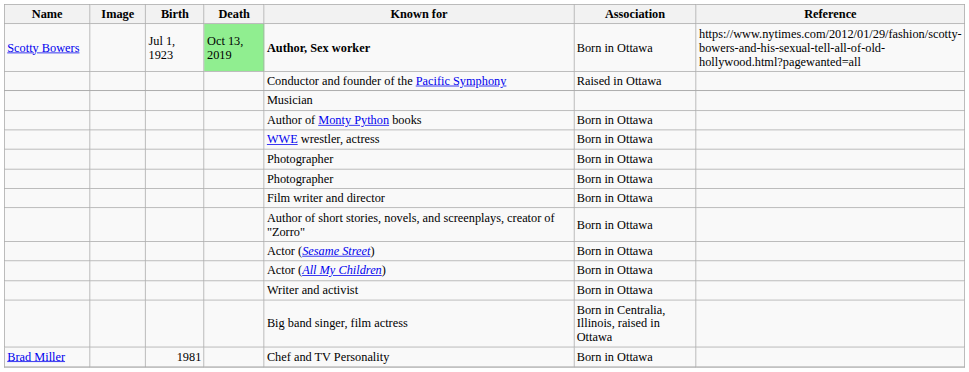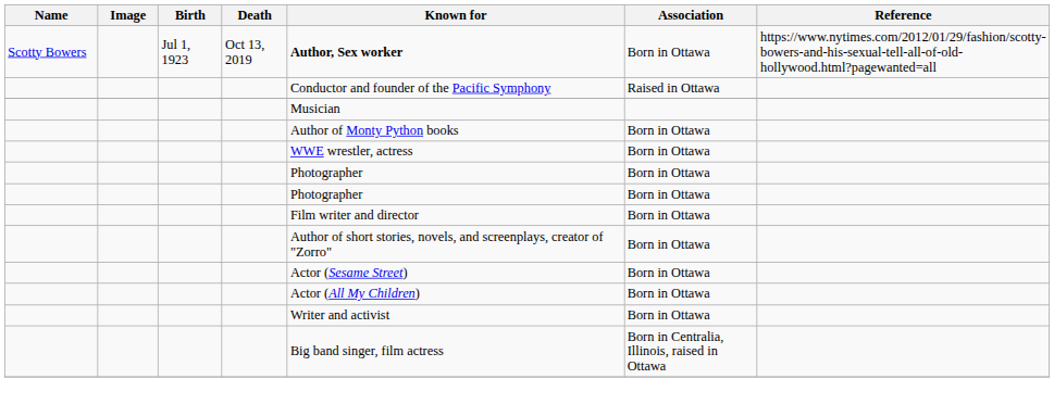 <table class="wikitable sortable">
 <tr>
 <th scope="col" width="140">Name</th>
 <th scope="col" width="80" class="unsortable">Image</th>
 <th scope="col" width="90">Birth</th>
 <th scope="col" width="90">Death</th>
 <th scope="col" width="600" class="unsortable">Known for</th>
 <th scope="col" width="200" class="unsortable">Association</th>
 <th scope="col" width="30" class="unsortable">Reference</th>
 </tr>
 <tr>
 <td><a href='#'>Scotty Bowers</a></td>
 <td></td>
 <td>Jul 1, 1923</td>
-<td style="background: lightgreen;">Oct 13, 2019</td>
+<td>Oct 13, 2019</td>
 <td><strong>Author, Sex worker</strong></td>
 <td>Born in Ottawa</td>
 <td>https://www.nytimes.com/2012/01/29/fashion/scotty-bowers-and-his-sexual-tell-all-of-old-hollywood.html?pagewanted=all</td>
 </tr>
 <tr>
 <td></td>
 <td></td>
 <td align="right"></td>
 <td></td>
 <td>Conductor and founder of the <a href='#'>Pacific Symphony</a></td>
 <td>Raised in Ottawa</td>
 <td align="center"></td>
 </tr>
 <tr>
 </tr>
 <tr>
 <td></td>
 <td></td>
 <td align=right></td>
 <td></td>
 <td>Musician</td>
 <td></td>
 <td align="center"></td>
 </tr>
 <tr>
 <td></td>
 <td></td>
 <td align=right></td>
 <td></td>
 <td>Author of <a href='#'>Monty Python</a> books</td>
 <td>Born in Ottawa</td>
 <td align="center"></td>
 </tr>
 <tr>
 <td></td>
 <td></td>
 <td align=right></td>
 <td></td>
 <td><a href='#'>WWE</a> wrestler, actress</td>
 <td>Born in Ottawa</td>
 <td align="center"></td>
 </tr>
 <tr>
 <td></td>
 <td></td>
 <td align=right></td>
 <td align=right></td>
 <td>Photographer</td>
 <td>Born in Ottawa</td>
 <td align="center"></td>
 </tr>
 <tr>
 <td></td>
 <td></td>
 <td align=right></td>
 <td align=right></td>
 <td>Photographer</td>
 <td>Born in Ottawa</td>
 <td align="center"></td>
 </tr>
 <tr>
 <td></td>
 <td></td>
 <td align=right></td>
 <td></td>
 <td>Film writer and director</td>
 <td>Born in Ottawa</td>
 <td align="center"></td>
 </tr>
 <tr>
 <td></td>
 <td></td>
 <td align=right></td>
 <td align=right></td>
 <td>Author of short stories, novels, and screenplays, creator of "Zorro"</td>
 <td>Born in Ottawa</td>
 <td align="center"></td>
 </tr>
 <tr>
 <td></td>
 <td></td>
 <td align=right></td>
 <td align=right></td>
 <td>Actor (<em><a href='#'>Sesame Street</a></em>)</td>
 <td>Born in Ottawa</td>
 <td align="center"></td>
 </tr>
 <tr>
 <td></td>
 <td></td>
 <td align=right></td>
 <td></td>
 <td>Actor (<em><a href='#'>All My Children</a></em>)</td>
 <td>Born in Ottawa</td>
 <td align="center"></td>
 </tr>
 <tr>
 <td></td>
 <td></td>
 <td align=right></td>
 <td align=right></td>
 <td>Writer and activist</td>
 <td>Born in Ottawa</td>
 <td align="center"></td>
 </tr>
 <tr>
 <td></td>
 <td></td>
 <td align=right></td>
 <td align=right></td>
 <td>Big band singer, film actress</td>
 <td>Born in Centralia, Illinois, raised in Ottawa</td>
 <td align="center"></td>
 </tr>
 <tr>
-<td><a href='#'>Brad Miller</a></td>
-<td></td>
-<td align="right">1981</td>
-<td></td>
-<td>Chef and TV Personality</td>
-<td>Born in Ottawa</td>
-<td></td>
-</tr>
-<tr>
 </tr>
 </table>
